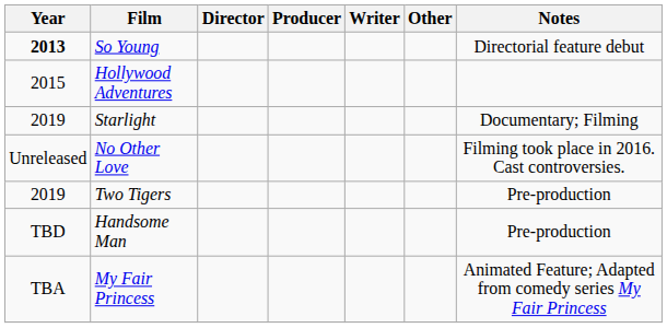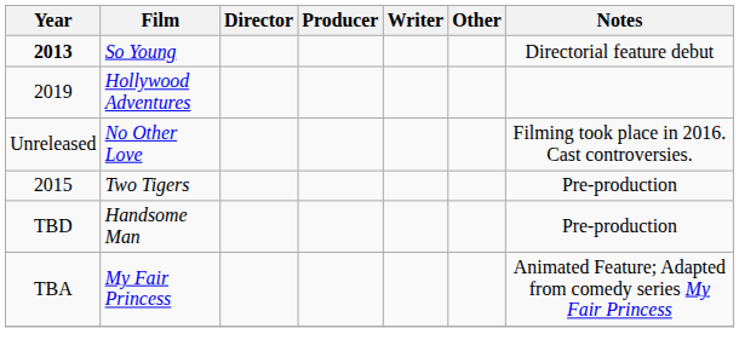 <table class="wikitable sortable" style="text-align:center">
 <tr>
 <th>Year</th>
 <th>Film</th>
 <th>Director</th>
 <th>Producer</th>
 <th>Writer</th>
 <th>Other</th>
 <th>Notes</th>
 </tr>
 <tr>
 <td><strong>2013</strong></td>
 <td style="text-align:left"><em><a href='#'>So Young</a></em></td>
 <td></td>
 <td></td>
 <td></td>
 <td></td>
 <td>Directorial feature debut</td>
 </tr>
 <tr>
-<td>2015</td>
+<td>2019</td>
 <td style="text-align:left"><em><a href='#'>Hollywood Adventures</a></em></td>
 <td></td>
 <td></td>
 <td></td>
 <td></td>
 <td></td>
-</tr>
-<tr>
-<td>2019</td>
-<td style="text-align:left"><em>Starlight</em></td>
-<td></td>
-<td></td>
-<td></td>
-<td></td>
-<td>Documentary; Filming</td>
 </tr>
 <tr>
 <td>Unreleased</td>
 <td style="text-align:left"><em><a href='#'>No Other Love</a></em></td>
 <td></td>
 <td></td>
 <td></td>
 <td></td>
 <td>Filming took place in 2016. Cast  controversies.</td>
 </tr>
 <tr>
-<td>2019</td>
+<td>2015</td>
 <td style="text-align:left"><em>Two Tigers</em></td>
 <td></td>
 <td></td>
 <td></td>
 <td></td>
 <td>Pre-production</td>
 </tr>
 <tr>
 <td>TBD</td>
 <td style="text-align:left"><em>Handsome Man</em></td>
 <td></td>
 <td></td>
 <td></td>
 <td></td>
 <td>Pre-production</td>
 </tr>
 <tr>
 <td>TBA</td>
 <td style="text-align:left"><em><a href='#'>My Fair Princess</a></em></td>
 <td></td>
 <td></td>
 <td></td>
 <td></td>
 <td>Animated Feature; Adapted from comedy series <em><a href='#'>My Fair Princess</a></em></td>
 </tr>
 <tr>
 </tr>
 </table>
